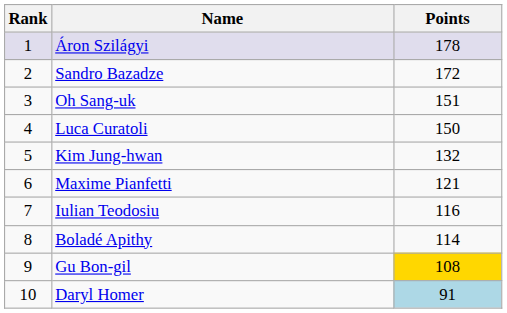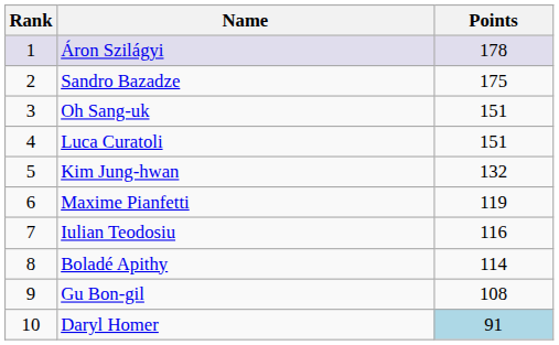 <table class="wikitable" style="font-size:95%">
 <tr>
 <th scope="col">Rank</th>
 <th scope="col" style="width:20em">Name</th>
 <th scope="col" style="width:6em">Points</th>
 </tr>
 <tr bgcolor="#E0DDED" align="center">
 <td>1</td>
 <td align="left"> <a href='#'>Áron Szilágyi</a></td>
 <td>178</td>
 </tr>
 <tr align="center">
 <td>2</td>
 <td align="left"> <a href='#'>Sandro Bazadze</a></td>
-<td>172</td>
+<td>175</td>
 </tr>
 <tr align="center">
 <td>3</td>
 <td align="left"> <a href='#'>Oh Sang-uk</a></td>
 <td>151</td>
 </tr>
 <tr align="center">
 <td>4</td>
 <td align="left"> <a href='#'>Luca Curatoli</a></td>
-<td>150</td>
+<td>151</td>
 </tr>
 <tr align="center">
 <td>5</td>
 <td align="left"> <a href='#'>Kim Jung-hwan</a></td>
 <td>132</td>
 </tr>
 <tr align="center">
 <td>6</td>
 <td align="left"> <a href='#'>Maxime Pianfetti</a></td>
-<td>121</td>
+<td>119</td>
 </tr>
 <tr align="center">
 <td>7</td>
 <td align="left"> <a href='#'>Iulian Teodosiu</a></td>
 <td>116</td>
 </tr>
 <tr align="center">
 <td>8</td>
 <td align="left"> <a href='#'>Boladé Apithy</a></td>
 <td>114</td>
 </tr>
 <tr align="center">
 <td>9</td>
 <td align="left"> <a href='#'>Gu Bon-gil</a></td>
-<td style="background: gold;">108</td>
+<td>108</td>
 </tr>
 <tr align="center">
 <td>10</td>
 <td align="left"> <a href='#'>Daryl Homer</a></td>
 <td style="background: lightblue;">91</td>
 </tr>
 </table>
